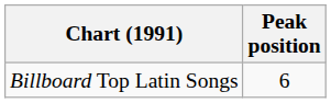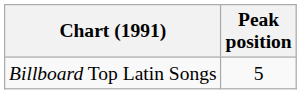 <table class="wikitable sortable">
 <tr>
 <th>Chart (1991)</th>
 <th>Peak<br>position</th>
 </tr>
 <tr>
 <td><em>Billboard</em> Top Latin Songs</td>
-<td style="text-align:center;">6</td>
+<td style="text-align:center;">5</td>
 </tr>
 </table>
